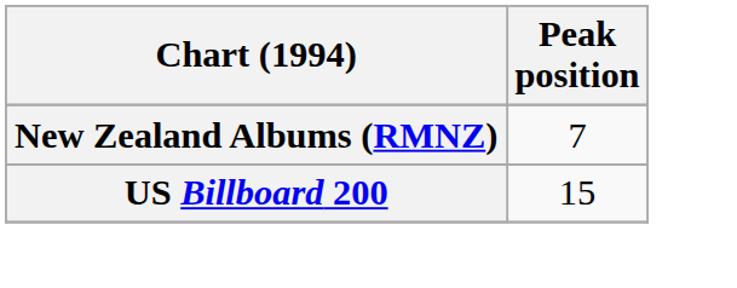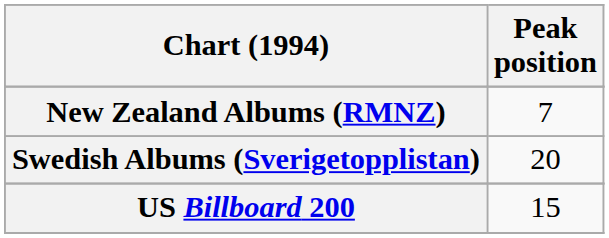 <table class="wikitable sortable plainrowheaders" style="text-align:center">
 <tr>
 <th scope="col">Chart (1994)</th>
 <th scope="col">Peak<br> position</th>
 </tr>
 <tr>
 </tr>
 <tr>
 </tr>
 <tr>
 </tr>
 <tr>
 </tr>
 <tr>
 </tr>
 <tr>
 <th scope="row">New Zealand Albums (<a href='#'>RMNZ</a>)</th>
 <td>7</td>
 </tr>
 <tr>
+<th scope="row">Swedish Albums (<a href='#'>Sverigetopplistan</a>)</th>
+<td>20</td>
+</tr>
+<tr>
 </tr>
 <tr>
 </tr>
 <tr>
 <th scope="row">US <a href='#'><em>Billboard</em> 200</a></th>
 <td>15</td>
 </tr>
 <tr>
 </tr>
 </table>
